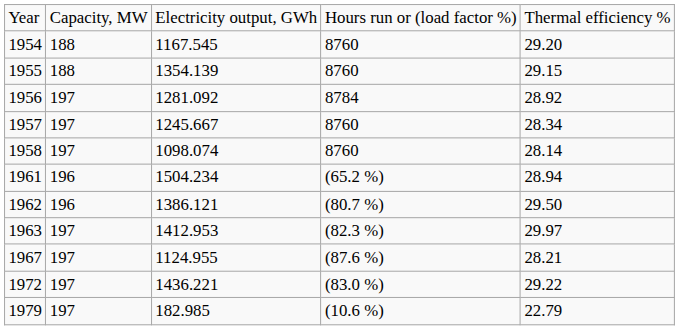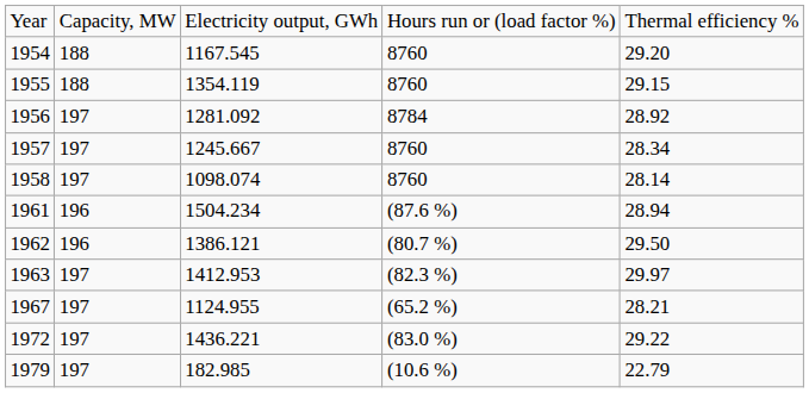 <table class="wikitable">
 <tr>
 <td>Year</td>
 <td>Capacity,  MW</td>
 <td>Electricity  output, GWh</td>
 <td>Hours  run or (load factor %)</td>
 <td>Thermal  efficiency %</td>
 </tr>
 <tr>
 <td>1954</td>
 <td>188</td>
 <td>1167.545</td>
 <td>8760</td>
 <td>29.20</td>
 </tr>
 <tr>
 <td>1955</td>
 <td>188</td>
-<td>1354.139</td>
+<td>1354.119</td>
 <td>8760</td>
 <td>29.15</td>
 </tr>
 <tr>
 <td>1956</td>
 <td>197</td>
 <td>1281.092</td>
 <td>8784</td>
 <td>28.92</td>
 </tr>
 <tr>
 <td>1957</td>
 <td>197</td>
 <td>1245.667</td>
 <td>8760</td>
 <td>28.34</td>
 </tr>
 <tr>
 <td>1958</td>
 <td>197</td>
 <td>1098.074</td>
 <td>8760</td>
 <td>28.14</td>
 </tr>
 <tr>
 <td>1961</td>
 <td>196</td>
 <td>1504.234</td>
-<td>(65.2 %)</td>
+<td>(87.6  %)</td>
 <td>28.94</td>
 </tr>
 <tr>
 <td>1962</td>
 <td>196</td>
 <td>1386.121</td>
 <td>(80.7  %)</td>
 <td>29.50</td>
 </tr>
 <tr>
 <td>1963</td>
 <td>197</td>
 <td>1412.953</td>
 <td>(82.3  %)</td>
 <td>29.97</td>
 </tr>
 <tr>
 <td>1967</td>
 <td>197</td>
 <td>1124.955</td>
-<td>(87.6  %)</td>
+<td>(65.2 %)</td>
 <td>28.21</td>
 </tr>
 <tr>
 <td>1972</td>
 <td>197</td>
 <td>1436.221</td>
 <td>(83.0  %)</td>
 <td>29.22</td>
 </tr>
 <tr>
 <td>1979</td>
 <td>197</td>
 <td>182.985</td>
 <td>(10.6  %)</td>
 <td>22.79</td>
 </tr>
 </table>
